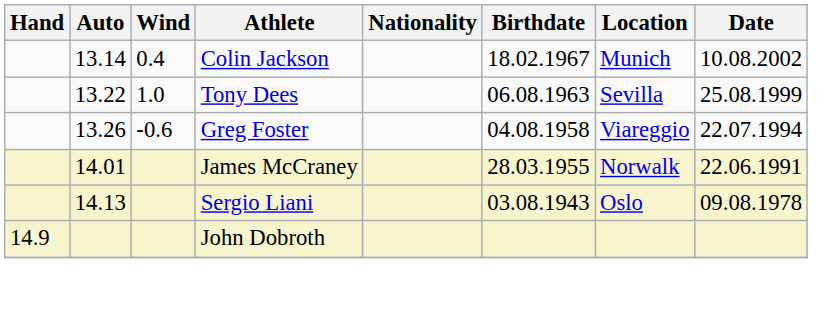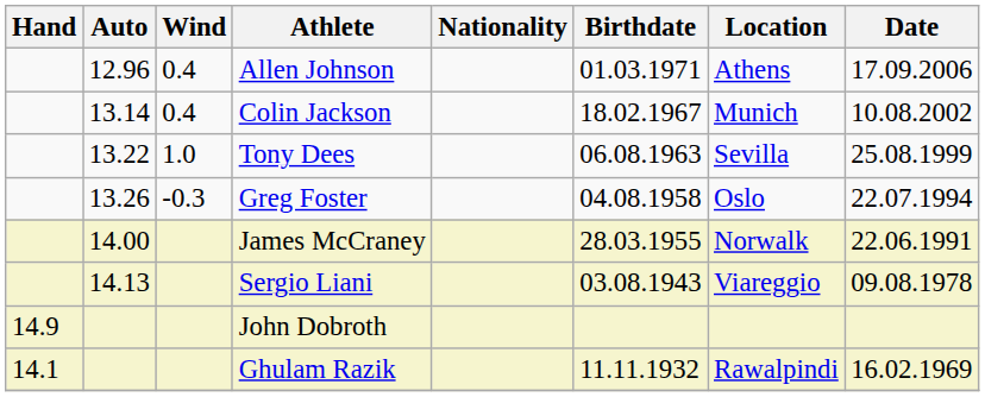 <table class="wikitable">
 <tr>
 <th>Hand</th>
 <th>Auto</th>
 <th>Wind</th>
 <th>Athlete</th>
 <th>Nationality</th>
 <th>Birthdate</th>
 <th>Location</th>
 <th>Date</th>
+</tr>
+<tr>
+<td></td>
+<td>12.96</td>
+<td>0.4</td>
+<td><a href='#'>Allen Johnson</a></td>
+<td></td>
+<td>01.03.1971</td>
+<td><a href='#'>Athens</a></td>
+<td>17.09.2006</td>
 </tr>
 <tr>
 <td></td>
 <td>13.14</td>
 <td>0.4</td>
 <td><a href='#'>Colin Jackson</a></td>
 <td></td>
 <td>18.02.1967</td>
 <td><a href='#'>Munich</a></td>
 <td>10.08.2002</td>
 </tr>
 <tr>
 <td></td>
 <td>13.22</td>
 <td>1.0</td>
 <td><a href='#'>Tony Dees</a></td>
 <td></td>
 <td>06.08.1963</td>
 <td><a href='#'>Sevilla</a></td>
 <td>25.08.1999</td>
 </tr>
 <tr>
 <td></td>
 <td>13.26</td>
-<td>-0.6</td>
+<td>-0.3</td>
 <td><a href='#'>Greg Foster</a></td>
 <td></td>
 <td>04.08.1958</td>
-<td><a href='#'>Viareggio</a></td>
+<td><a href='#'>Oslo</a></td>
 <td>22.07.1994</td>
 </tr>
 <tr bgcolor=#f6F5CE>
 <td></td>
-<td>14.01</td>
+<td>14.00</td>
 <td></td>
 <td>James McCraney</td>
 <td></td>
 <td>28.03.1955</td>
 <td><a href='#'>Norwalk</a></td>
 <td>22.06.1991</td>
 </tr>
 <tr bgcolor=#f6F5CE>
 <td></td>
 <td>14.13</td>
 <td></td>
 <td><a href='#'>Sergio Liani</a></td>
 <td></td>
 <td>03.08.1943</td>
-<td><a href='#'>Oslo</a></td>
+<td><a href='#'>Viareggio</a></td>
 <td>09.08.1978</td>
 </tr>
 <tr bgcolor=#f6F5CE>
 <td>14.9</td>
 <td></td>
 <td></td>
 <td>John Dobroth</td>
 <td></td>
 <td></td>
 <td></td>
 <td></td>
 </tr>
+<tr bgcolor=#f6F5CE>
+<td>14.1</td>
+<td></td>
+<td></td>
+<td><a href='#'>Ghulam Razik</a></td>
+<td></td>
+<td>11.11.1932</td>
+<td><a href='#'>Rawalpindi</a></td>
+<td>16.02.1969</td>
+</tr>
 <tr>
 </tr>
 </table>
